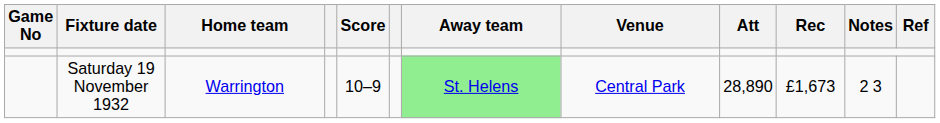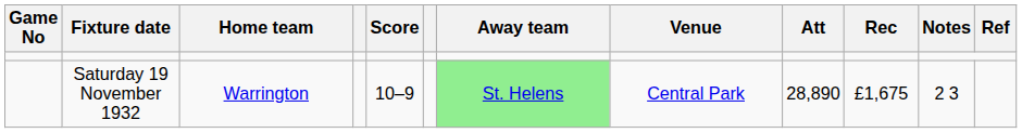 <table class="wikitable" style="text-align:center;">
 <tr>
 <th width=20 abbr="No">Game No</th>
 <th width=100 abbr="Date">Fixture date</th>
 <th width=150 abbr="Home team">Home team</th>
 <th width=5 abbr="space"></th>
 <th width=20 abbr="Score">Score</th>
 <th width=5 abbr="space"></th>
 <th width=150 abbr="Away team">Away team</th>
 <th width=150 abbr="Venue">Venue</th>
 <th width=45 abbr="Att">Att</th>
 <th width=60 abbr="Rec">Rec</th>
 <th width=20 abbr="Notes">Notes</th>
 <th width=30 abbr="Ref">Ref</th>
 </tr>
 <tr>
 <td></td>
 <td></td>
 <td></td>
 <td></td>
 <td></td>
 <td></td>
 <td></td>
 <td></td>
 <td></td>
 <td></td>
 </tr>
 <tr>
 <td></td>
 <td>Saturday 19 November 1932</td>
 <td><a href='#'>Warrington</a></td>
 <td></td>
 <td>10–9</td>
 <td></td>
 <td style="background: lightgreen;"><a href='#'>St. Helens</a></td>
 <td><a href='#'>Central Park</a></td>
 <td>28,890</td>
-<td>£1,673</td>
+<td>£1,675</td>
 <td>2 3</td>
 <td></td>
 </tr>
 </table>
